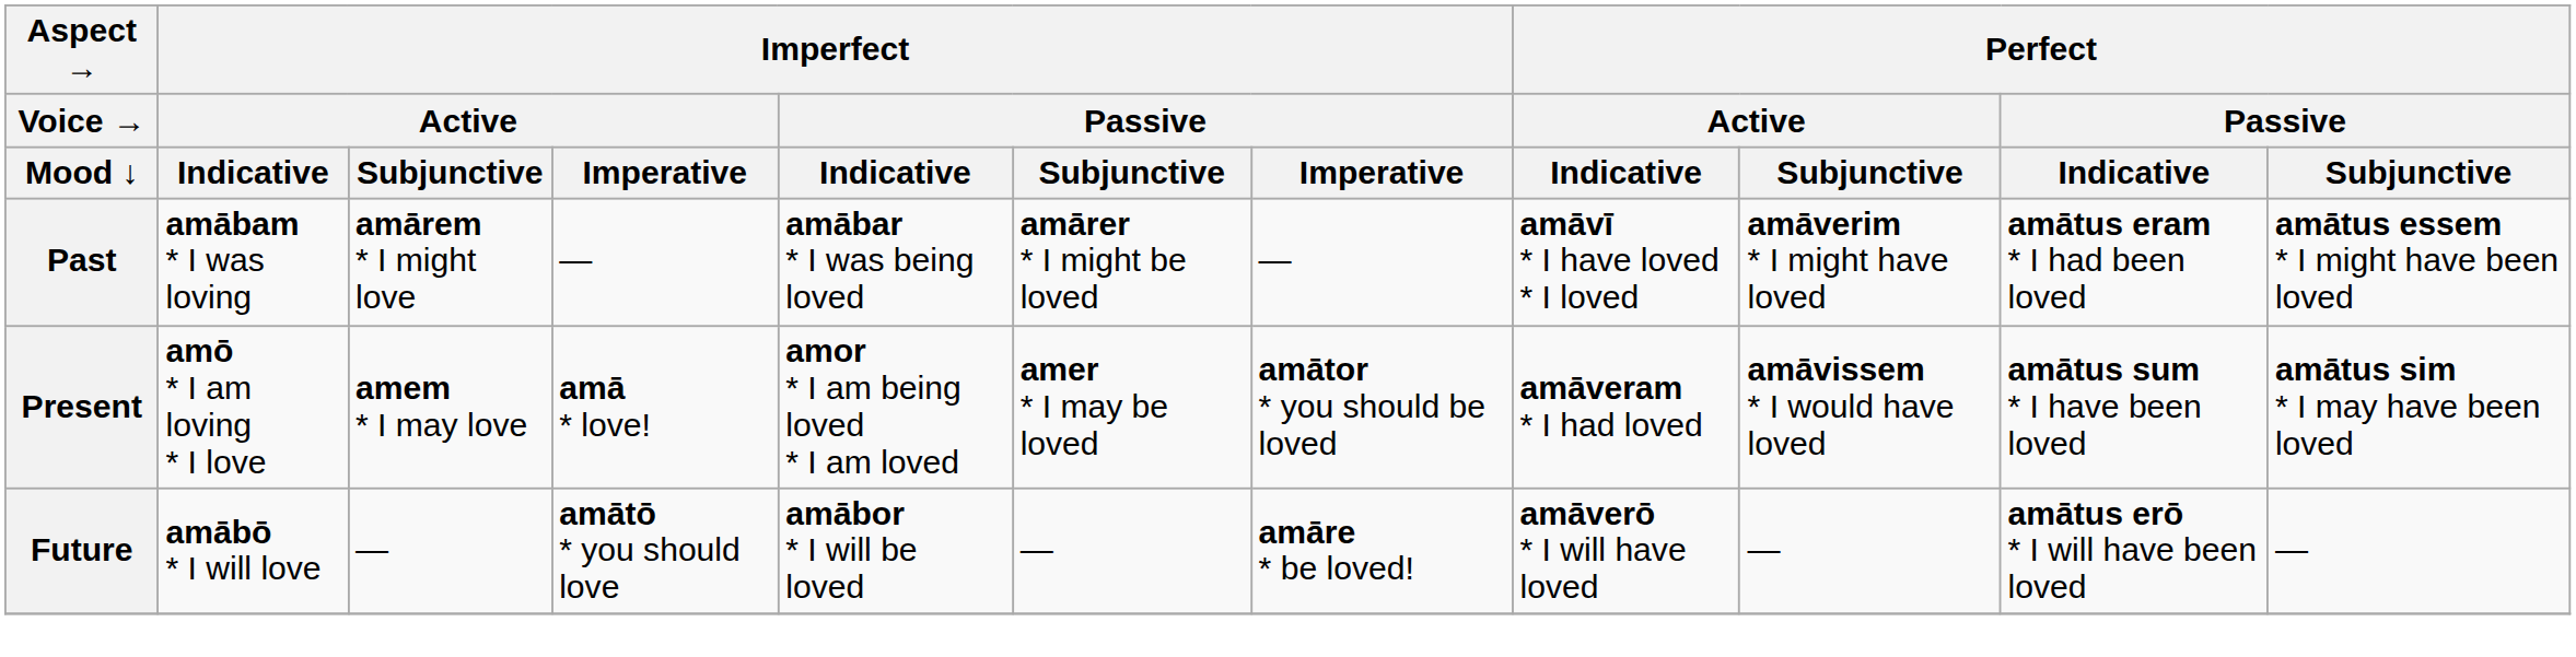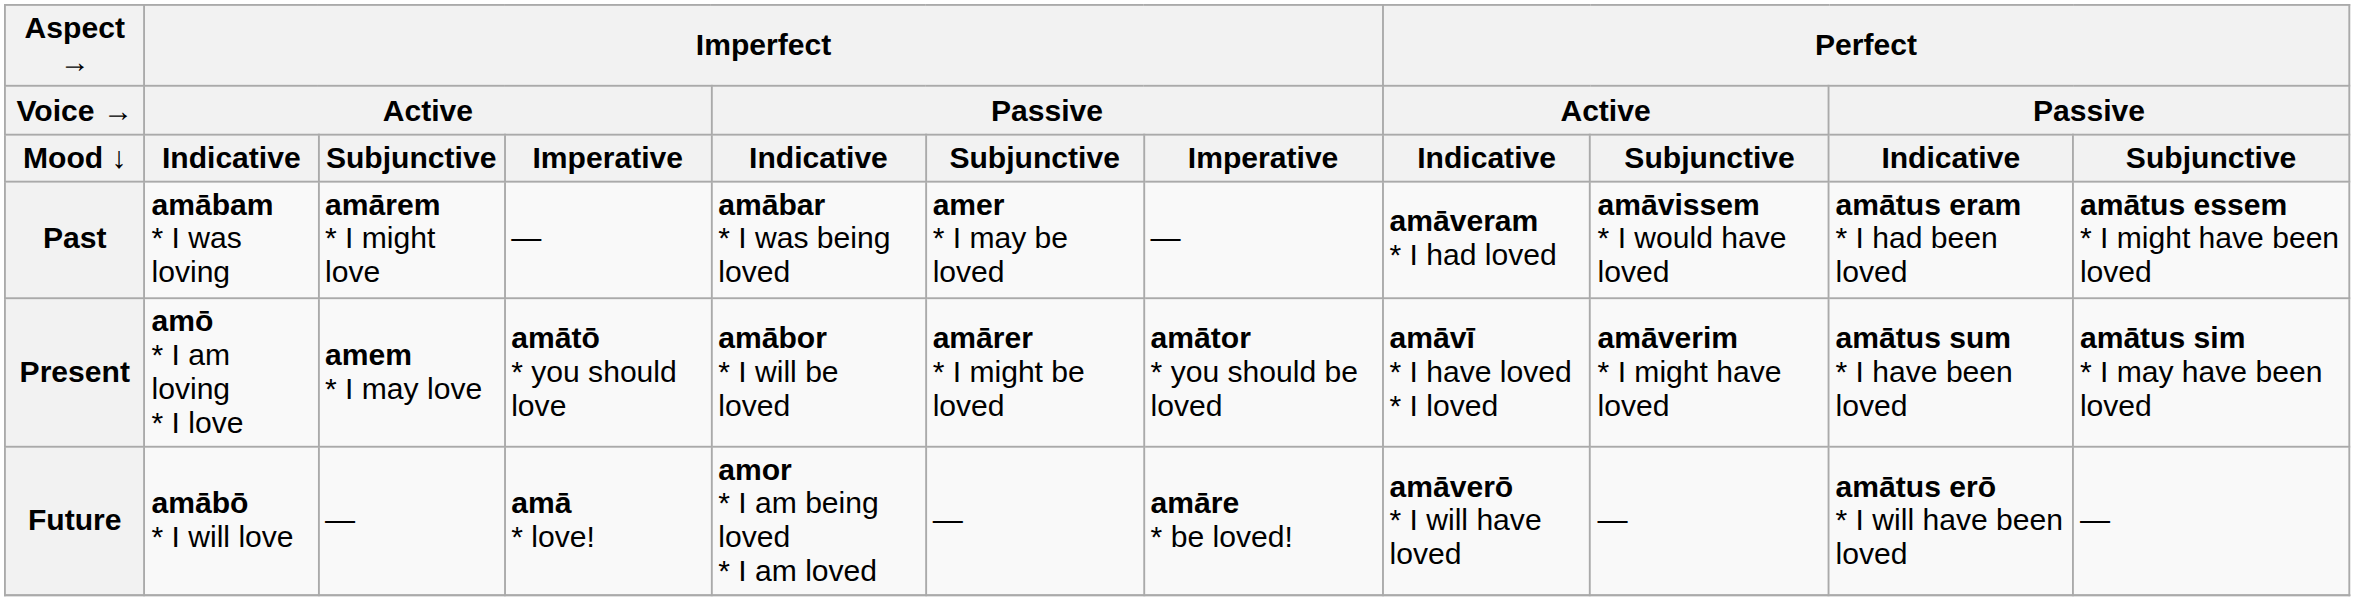 <table class="wikitable">
 <tr>
 <th>Aspect →</th>
 <th colspan="6">Imperfect</th>
 <th colspan="6">Perfect</th>
 </tr>
 <tr>
 <th>Voice →</th>
 <th colspan="3">Active</th>
 <th colspan="3">Passive</th>
 <th colspan="2">Active</th>
 <th colspan="2">Passive</th>
 </tr>
 <tr>
 <th>Mood ↓</th>
 <th>Indicative</th>
 <th>Subjunctive</th>
 <th>Imperative</th>
 <th>Indicative</th>
 <th>Subjunctive</th>
 <th>Imperative</th>
 <th>Indicative</th>
 <th>Subjunctive</th>
 <th>Indicative</th>
 <th>Subjunctive</th>
 </tr>
 <tr>
 <th>Past</th>
 <td><strong>amābam</strong><br>* I was loving</td>
 <td><strong>amārem</strong><br>* I might love</td>
 <td>—</td>
 <td><strong>amābar</strong><br>* I was being loved</td>
-<td><strong>amārer</strong><br>* I might be loved</td>
+<td><strong>amer</strong><br>* I may be loved</td>
 <td>—</td>
-<td><strong>amāvī</strong><br>* I have loved<br>* I loved</td>
-<td><strong>amāverim</strong><br>* I might have loved</td>
+<td><strong>amāveram</strong><br>* I had loved</td>
+<td><strong>amāvissem</strong><br>* I would have loved</td>
 <td><strong>amātus eram</strong><br>* I had been loved</td>
 <td><strong>amātus essem</strong><br>* I might have been loved</td>
 </tr>
 <tr>
 <th>Present</th>
 <td><strong>amō</strong><br>* I am loving<br>* I love</td>
 <td><strong>amem</strong><br>* I may love</td>
-<td><strong>amā</strong><br>* love!</td>
-<td><strong>amor</strong><br>* I am being loved<br>* I am loved</td>
-<td><strong>amer</strong><br>* I may be loved</td>
+<td><strong>amātō</strong><br>* you should love</td>
+<td><strong>amābor</strong><br>* I will be loved</td>
+<td><strong>amārer</strong><br>* I might be loved</td>
 <td><strong>amātor</strong><br>* you should be loved</td>
-<td><strong>amāveram</strong><br>* I had loved</td>
-<td><strong>amāvissem</strong><br>* I would have loved</td>
+<td><strong>amāvī</strong><br>* I have loved<br>* I loved</td>
+<td><strong>amāverim</strong><br>* I might have loved</td>
 <td><strong>amātus sum</strong><br>* I have been loved</td>
 <td><strong>amātus sim</strong><br>* I may have been loved</td>
 </tr>
 <tr>
 <th>Future</th>
 <td><strong>amābō</strong><br>* I will love</td>
 <td>—</td>
-<td><strong>amātō</strong><br>* you should love</td>
-<td><strong>amābor</strong><br>* I will be loved</td>
+<td><strong>amā</strong><br>* love!</td>
+<td><strong>amor</strong><br>* I am being loved<br>* I am loved</td>
 <td>—</td>
 <td><strong>amāre</strong><br>* be loved!</td>
 <td><strong>amāverō</strong><br>* I will have loved</td>
 <td>—</td>
 <td><strong>amātus erō</strong><br>* I will have been loved</td>
 <td>—</td>
 </tr>
 <tr>
 </tr>
 </table>
